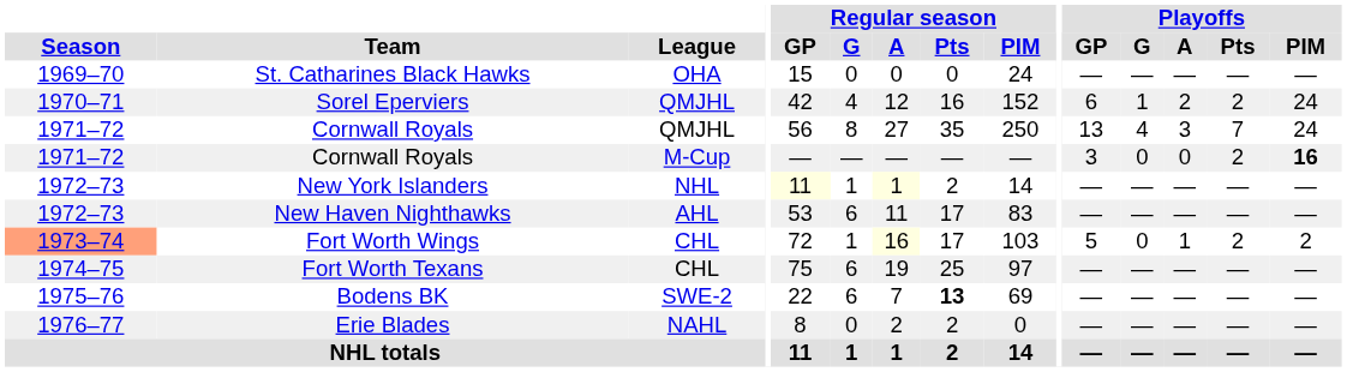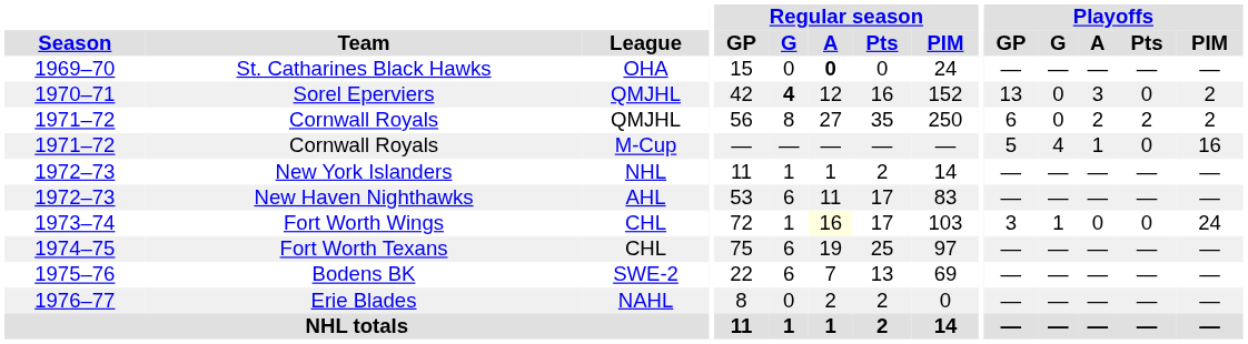 <table border="0" cellpadding="1" cellspacing="0" style="text-align:center; width:60em">
 <tr bgcolor="#e0e0e0">
 <th colspan="3" bgcolor="#ffffff"></th>
 <th rowspan="100" bgcolor="#ffffff"></th>
 <th colspan="5"><a href='#'>Regular season</a></th>
 <th rowspan="100" bgcolor="#ffffff"></th>
 <th colspan="5"><a href='#'>Playoffs</a></th>
 </tr>
 <tr bgcolor="#e0e0e0">
 <th><a href='#'>Season</a></th>
 <th>Team</th>
 <th>League</th>
 <th>GP</th>
 <th><a href='#'>G</a></th>
 <th><a href='#'>A</a></th>
 <th><a href='#'>Pts</a></th>
 <th><a href='#'>PIM</a></th>
 <th>GP</th>
 <th>G</th>
 <th>A</th>
 <th>Pts</th>
 <th>PIM</th>
 </tr>
 <tr>
 <td><a href='#'>1969–70</a></td>
 <td><a href='#'>St. Catharines Black Hawks</a></td>
 <td><a href='#'>OHA</a></td>
 <td>15</td>
 <td>0</td>
-<td>0</td>
+<td><strong>0</strong></td>
 <td>0</td>
 <td>24</td>
 <td>—</td>
 <td>—</td>
 <td>—</td>
 <td>—</td>
 <td>—</td>
 </tr>
 <tr bgcolor="#f0f0f0">
 <td><a href='#'>1970–71</a></td>
 <td><a href='#'>Sorel Eperviers</a></td>
 <td><a href='#'>QMJHL</a></td>
 <td>42</td>
-<td>4</td>
+<td><strong>4</strong></td>
 <td>12</td>
 <td>16</td>
 <td>152</td>
-<td>6</td>
-<td>1</td>
+<td>13</td>
+<td>0</td>
+<td>3</td>
+<td>0</td>
 <td>2</td>
-<td>2</td>
-<td>24</td>
 </tr>
 <tr>
 <td><a href='#'>1971–72</a></td>
 <td><a href='#'>Cornwall Royals</a></td>
 <td>QMJHL</td>
 <td>56</td>
 <td>8</td>
 <td>27</td>
 <td>35</td>
 <td>250</td>
-<td>13</td>
-<td>4</td>
-<td>3</td>
-<td>7</td>
-<td>24</td>
+<td>6</td>
+<td>0</td>
+<td>2</td>
+<td>2</td>
+<td>2</td>
 </tr>
 <tr bgcolor="#f0f0f0">
 <td><a href='#'>1971–72</a></td>
 <td>Cornwall Royals</td>
 <td><a href='#'>M-Cup</a></td>
 <td>—</td>
 <td>—</td>
 <td>—</td>
 <td>—</td>
 <td>—</td>
-<td>3</td>
+<td>5</td>
+<td>4</td>
+<td>1</td>
 <td>0</td>
-<td>0</td>
-<td>2</td>
-<td><strong>16</strong></td>
+<td>16</td>
 </tr>
 <tr>
 <td><a href='#'>1972–73</a></td>
 <td><a href='#'>New York Islanders</a></td>
 <td><a href='#'>NHL</a></td>
-<td style="background: lightyellow;">11</td>
+<td>11</td>
 <td>1</td>
-<td style="background: lightyellow;">1</td>
+<td>1</td>
 <td>2</td>
 <td>14</td>
 <td>—</td>
 <td>—</td>
 <td>—</td>
 <td>—</td>
 <td>—</td>
 </tr>
 <tr bgcolor="#f0f0f0">
 <td><a href='#'>1972–73</a></td>
 <td><a href='#'>New Haven Nighthawks</a></td>
 <td><a href='#'>AHL</a></td>
 <td>53</td>
 <td>6</td>
 <td>11</td>
 <td>17</td>
 <td>83</td>
 <td>—</td>
 <td>—</td>
 <td>—</td>
 <td>—</td>
 <td>—</td>
 </tr>
 <tr>
-<td style="background: lightsalmon;"><a href='#'>1973–74</a></td>
+<td><a href='#'>1973–74</a></td>
 <td><a href='#'>Fort Worth Wings</a></td>
 <td><a href='#'>CHL</a></td>
 <td>72</td>
 <td>1</td>
 <td style="background: lightyellow;">16</td>
 <td>17</td>
 <td>103</td>
-<td>5</td>
+<td>3</td>
+<td>1</td>
 <td>0</td>
-<td>1</td>
-<td>2</td>
-<td>2</td>
+<td>0</td>
+<td>24</td>
 </tr>
 <tr bgcolor="#f0f0f0">
 <td><a href='#'>1974–75</a></td>
 <td><a href='#'>Fort Worth Texans</a></td>
 <td>CHL</td>
 <td>75</td>
 <td>6</td>
 <td>19</td>
 <td>25</td>
 <td>97</td>
 <td>—</td>
 <td>—</td>
 <td>—</td>
 <td>—</td>
 <td>—</td>
 </tr>
 <tr>
 <td><a href='#'>1975–76</a></td>
 <td><a href='#'>Bodens BK</a></td>
 <td><a href='#'>SWE-2</a></td>
 <td>22</td>
 <td>6</td>
 <td>7</td>
-<td><strong>13</strong></td>
+<td>13</td>
 <td>69</td>
 <td>—</td>
 <td>—</td>
 <td>—</td>
 <td>—</td>
 <td>—</td>
 </tr>
 <tr bgcolor="#f0f0f0">
 <td><a href='#'>1976–77</a></td>
 <td><a href='#'>Erie Blades</a></td>
 <td><a href='#'>NAHL</a></td>
 <td>8</td>
 <td>0</td>
 <td>2</td>
 <td>2</td>
 <td>0</td>
 <td>—</td>
 <td>—</td>
 <td>—</td>
 <td>—</td>
 <td>—</td>
 </tr>
 <tr bgcolor="#e0e0e0">
 <th colspan="3">NHL totals</th>
 <th>11</th>
 <th>1</th>
 <th>1</th>
 <th>2</th>
 <th>14</th>
 <th>—</th>
 <th>—</th>
 <th>—</th>
 <th>—</th>
 <th>—</th>
 </tr>
 </table>
